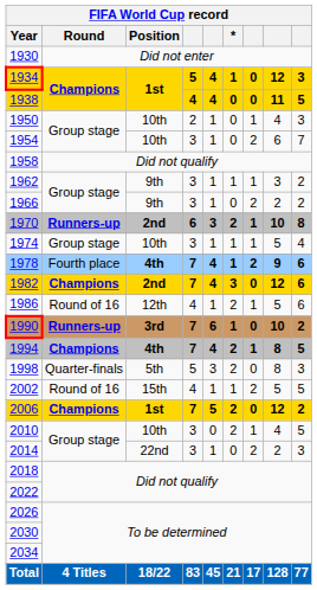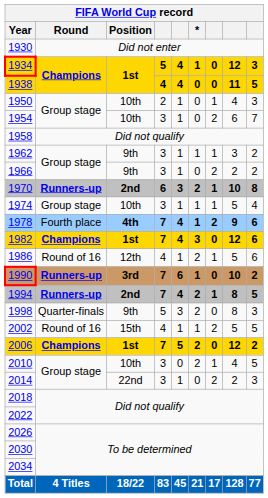 <table class="wikitable" style="text-align: center;">
 <tr>
 <th colspan=9><a href='#'>FIFA World Cup</a> record</th>
 </tr>
 <tr>
 <th>Year</th>
 <th>Round</th>
 <th>Position</th>
 <th></th>
 <th></th>
 <th>*</th>
 <th></th>
 <th></th>
 <th></th>
 </tr>
 <tr>
 <td> <a href='#'>1930</a></td>
 <td colspan=8><em>Did not enter</em></td>
 </tr>
 <tr style="background:Gold;">
 <td style="border: 3px solid red"> <a href='#'>1934</a></td>
 <td rowspan="2"><strong><a href='#'>Champions</a></strong></td>
 <td rowspan="2"><strong>1st</strong></td>
 <td><strong>5</strong></td>
 <td><strong>4</strong></td>
 <td><strong>1</strong></td>
 <td><strong>0</strong></td>
 <td><strong>12</strong></td>
 <td><strong>3</strong></td>
 </tr>
 <tr style="background:Gold;">
 <td> <a href='#'>1938</a></td>
 <td><strong>4</strong></td>
 <td><strong>4</strong></td>
 <td><strong>0</strong></td>
 <td><strong>0</strong></td>
 <td><strong>11</strong></td>
 <td><strong>5</strong></td>
 </tr>
 <tr>
 <td> <a href='#'>1950</a></td>
 <td rowspan=2>Group stage</td>
 <td>10th</td>
 <td>2</td>
 <td>1</td>
 <td>0</td>
 <td>1</td>
 <td>4</td>
 <td>3</td>
 </tr>
 <tr>
 <td> <a href='#'>1954</a></td>
 <td>10th</td>
 <td>3</td>
 <td>1</td>
 <td>0</td>
 <td>2</td>
 <td>6</td>
 <td>7</td>
 </tr>
 <tr>
 <td> <a href='#'>1958</a></td>
 <td colspan=8><em>Did not qualify</em></td>
 </tr>
 <tr>
 <td> <a href='#'>1962</a></td>
 <td rowspan=2>Group stage</td>
 <td>9th</td>
 <td>3</td>
 <td>1</td>
 <td>1</td>
 <td>1</td>
 <td>3</td>
 <td>2</td>
 </tr>
 <tr>
 <td> <a href='#'>1966</a></td>
 <td>9th</td>
 <td>3</td>
 <td>1</td>
 <td>0</td>
 <td>2</td>
 <td>2</td>
 <td>2</td>
 </tr>
 <tr style="background:Silver;">
 <td> <a href='#'>1970</a></td>
 <td><strong><a href='#'>Runners-up</a></strong></td>
 <td><strong>2nd</strong></td>
 <td><strong>6</strong></td>
 <td><strong>3</strong></td>
 <td><strong>2</strong></td>
 <td><strong>1</strong></td>
 <td><strong>10</strong></td>
 <td><strong>8</strong></td>
 </tr>
 <tr>
 <td> <a href='#'>1974</a></td>
 <td>Group stage</td>
 <td>10th</td>
 <td>3</td>
 <td>1</td>
 <td>1</td>
 <td>1</td>
 <td>5</td>
 <td>4</td>
 </tr>
 <tr style="background:#9acdff">
 <td> <a href='#'>1978</a></td>
 <td>Fourth place</td>
 <td><strong>4th</strong></td>
 <td><strong>7</strong></td>
 <td><strong>4</strong></td>
 <td><strong>1</strong></td>
 <td><strong>2</strong></td>
 <td><strong>9</strong></td>
 <td><strong>6</strong></td>
 </tr>
 <tr style="background:Gold;">
 <td> <a href='#'>1982</a></td>
 <td><strong><a href='#'>Champions</a></strong></td>
-<td><strong>2nd</strong></td>
+<td><strong>1st</strong></td>
 <td><strong>7</strong></td>
 <td><strong>4</strong></td>
 <td><strong>3</strong></td>
 <td><strong>0</strong></td>
 <td><strong>12</strong></td>
 <td><strong>6</strong></td>
 </tr>
 <tr>
 <td> <a href='#'>1986</a></td>
 <td>Round of 16</td>
 <td>12th</td>
 <td>4</td>
 <td>1</td>
 <td>2</td>
 <td>1</td>
 <td>5</td>
 <td>6</td>
 </tr>
 <tr style="background:#cc9966;">
 <td style="border: 3px solid red"> <a href='#'>1990</a></td>
 <td><strong><a href='#'>Runners-up</a></strong></td>
 <td><strong>3rd</strong></td>
 <td><strong>7</strong></td>
 <td><strong>6</strong></td>
 <td><strong>1</strong></td>
 <td><strong>0</strong></td>
 <td><strong>10</strong></td>
 <td><strong>2</strong></td>
 </tr>
 <tr style="background:Silver;">
 <td> <a href='#'>1994</a></td>
-<td><strong><a href='#'>Champions</a></strong></td>
-<td><strong>4th</strong></td>
+<td><strong><a href='#'>Runners-up</a></strong></td>
+<td><strong>2nd</strong></td>
 <td><strong>7</strong></td>
 <td><strong>4</strong></td>
 <td><strong>2</strong></td>
 <td><strong>1</strong></td>
 <td><strong>8</strong></td>
 <td><strong>5</strong></td>
 </tr>
 <tr>
 <td> <a href='#'>1998</a></td>
 <td>Quarter-finals</td>
-<td>5th</td>
+<td>9th</td>
 <td>5</td>
 <td>3</td>
 <td>2</td>
 <td>0</td>
 <td>8</td>
 <td>3</td>
 </tr>
 <tr>
 <td>  <a href='#'>2002</a></td>
 <td>Round of 16</td>
 <td>15th</td>
 <td>4</td>
 <td>1</td>
 <td>1</td>
 <td>2</td>
 <td>5</td>
 <td>5</td>
 </tr>
 <tr style="background:Gold;">
 <td> <a href='#'>2006</a></td>
 <td><strong><a href='#'>Champions</a></strong></td>
 <td><strong>1st</strong></td>
 <td><strong>7</strong></td>
 <td><strong>5</strong></td>
 <td><strong>2</strong></td>
 <td><strong>0</strong></td>
 <td><strong>12</strong></td>
 <td><strong>2</strong></td>
 </tr>
 <tr>
 <td> <a href='#'>2010</a></td>
 <td rowspan=2>Group stage</td>
 <td>10th</td>
 <td>3</td>
 <td>0</td>
 <td>2</td>
 <td>1</td>
 <td>4</td>
 <td>5</td>
 </tr>
 <tr>
 <td> <a href='#'>2014</a></td>
 <td>22nd</td>
 <td>3</td>
 <td>1</td>
 <td>0</td>
 <td>2</td>
 <td>2</td>
 <td>3</td>
 </tr>
 <tr>
 <td> <a href='#'>2018</a></td>
 <td colspan="8" rowspan="2"><em>Did not qualify</em></td>
 </tr>
 <tr>
 <td> <a href='#'>2022</a></td>
 </tr>
 <tr>
 <td>   <a href='#'>2026</a></td>
 <td colspan=8 rowspan=3><em>To be determined</em></td>
 </tr>
 <tr>
 <td>   <a href='#'>2030</a></td>
 </tr>
 <tr>
 <td> <a href='#'>2034</a></td>
 </tr>
 <tr>
 </tr>
 <tr style="color:white;">
 <th style="background:#0066bc;color:white;"><strong>Total</strong></th>
 <th style="background:#0066bc;color:white;"><strong>4 Titles</strong></th>
 <th style="background:#0066bc;color:white;"><strong>18/22</strong></th>
 <th style="background:#0066bc;color:white;"><strong>83</strong></th>
 <th style="background:#0066bc;color:white;"><strong>45</strong></th>
 <th style="background:#0066bc;color:white;"><strong>21</strong></th>
 <th style="background:#0066bc;color:white;"><strong>17</strong></th>
 <th style="background:#0066bc;color:white;"><strong>128</strong></th>
 <th style="background:#0066bc;color:white;"><strong>77</strong></th>
 </tr>
 </table>
